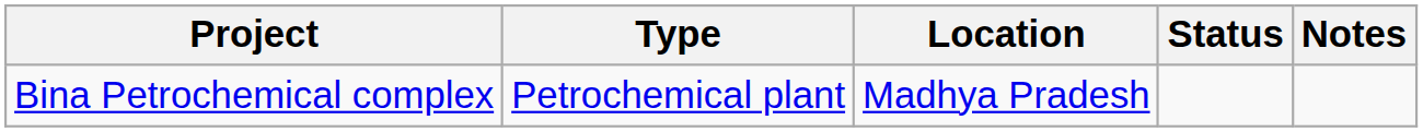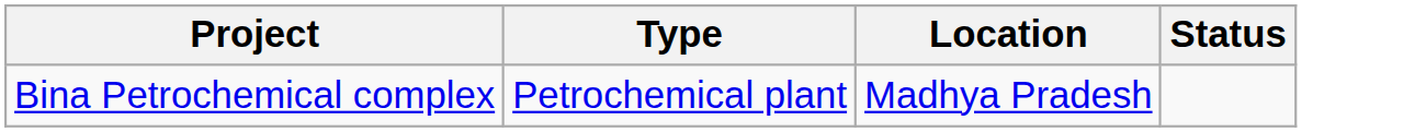 <table class="wikitable sortable">
 <tr>
 <th>Project</th>
 <th>Type</th>
 <th>Location</th>
 <th>Status</th>
-<th>Notes</th>
 </tr>
 <tr>
 <td><a href='#'>Bina Petrochemical complex</a></td>
 <td><a href='#'>Petrochemical plant</a></td>
 <td><a href='#'>Madhya Pradesh</a></td>
 <td></td>
-<td></td>
 </tr>
 </table>
